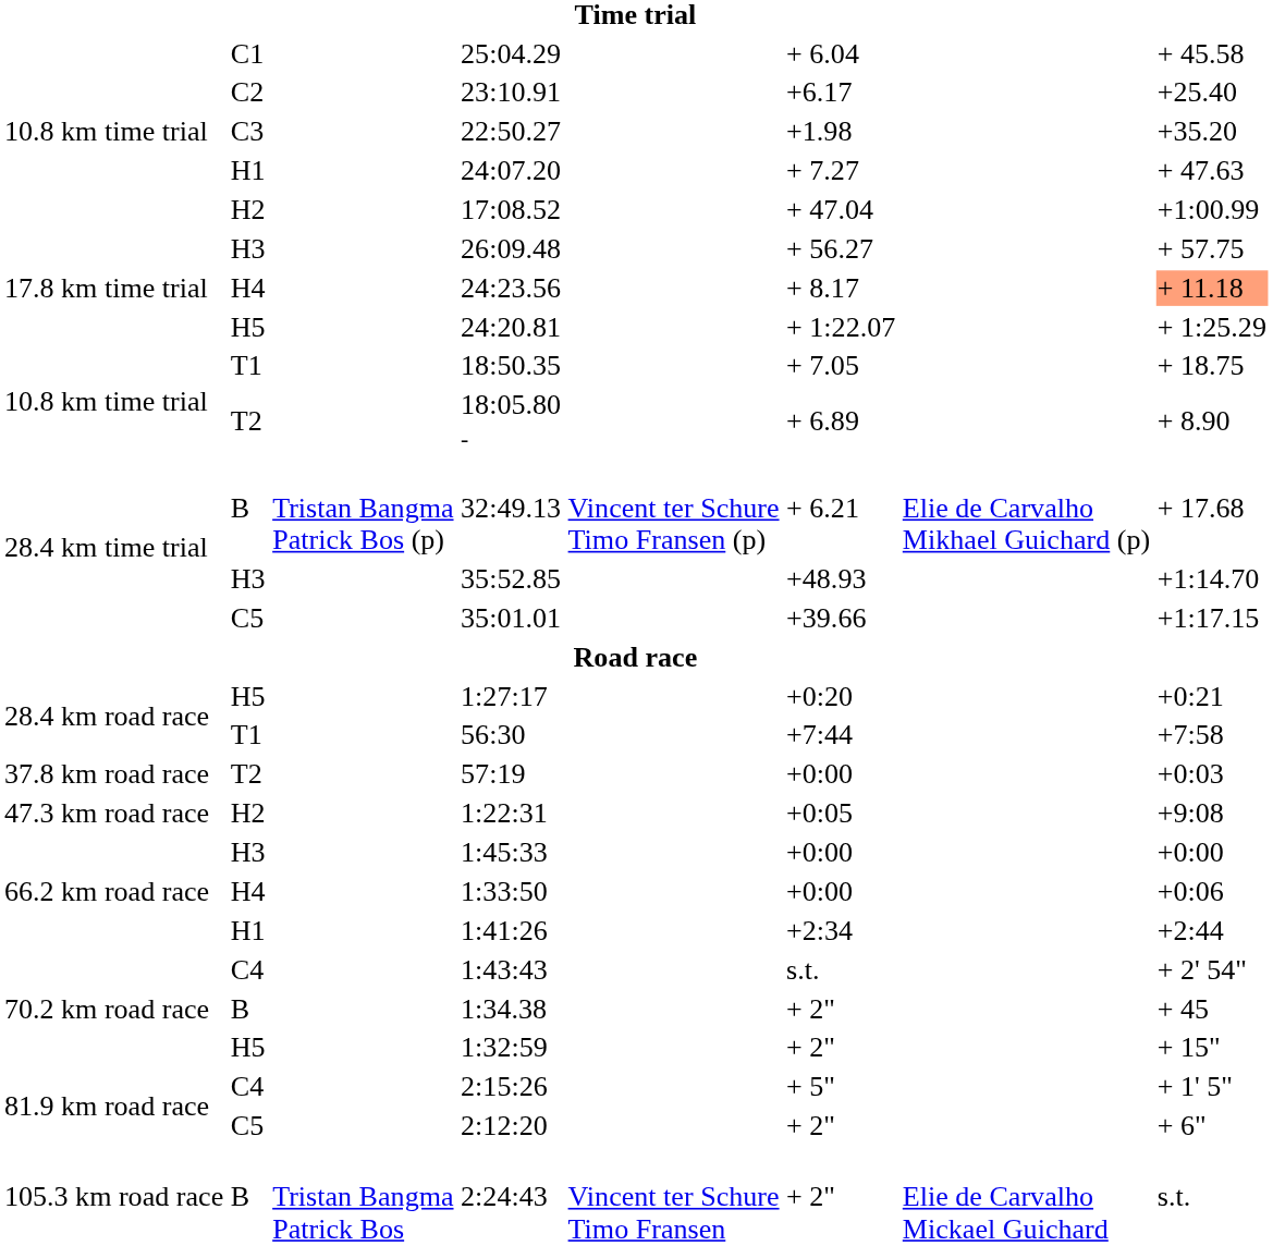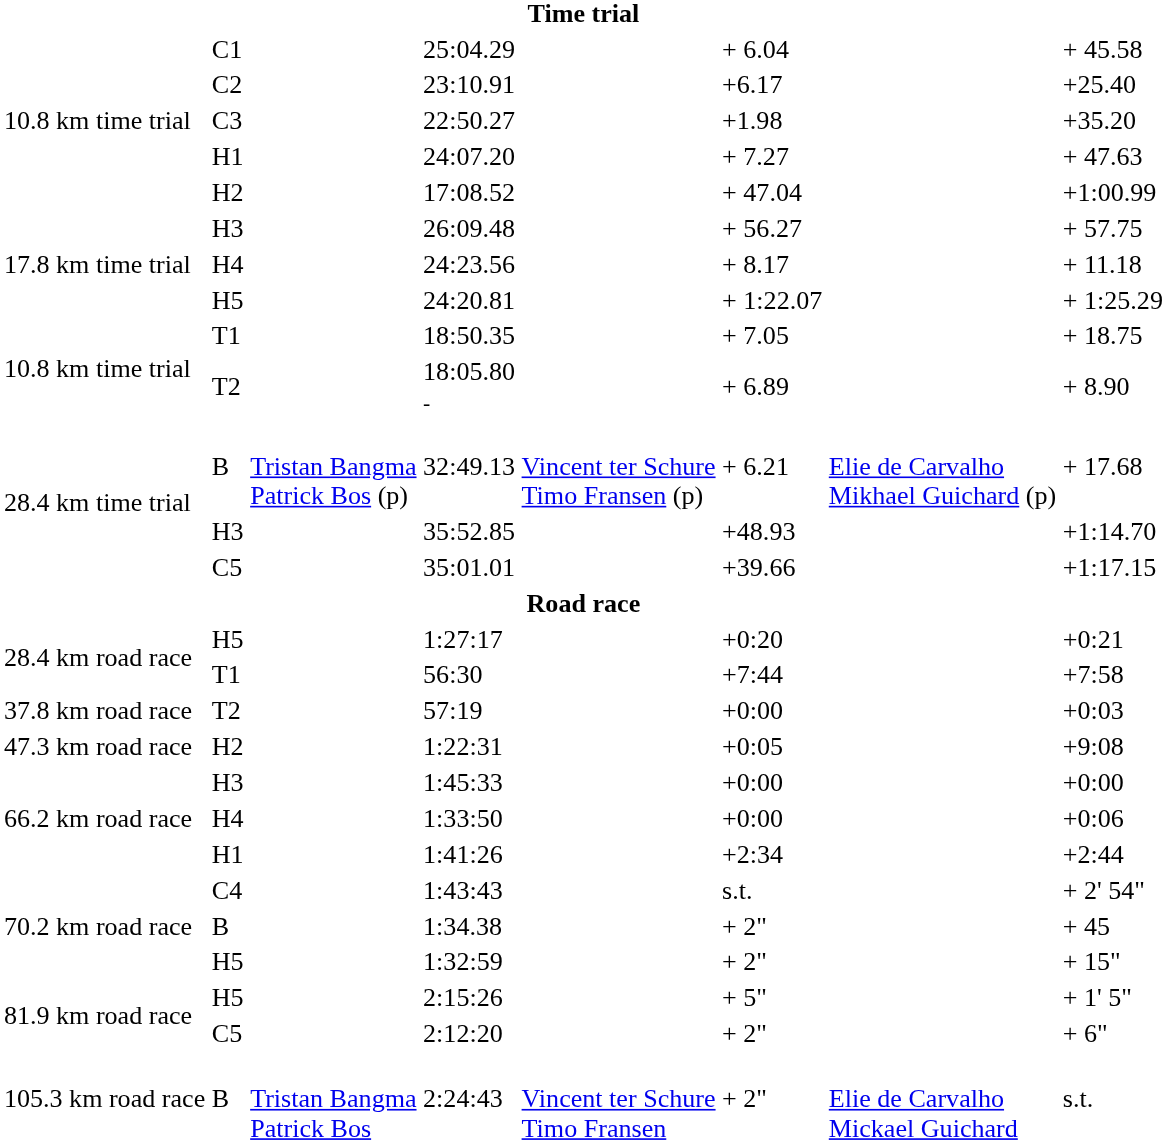 <table>
 <tr>
 <th colspan=8>Time trial</th>
 </tr>
 <tr>
 <td rowspan=5>10.8 km time trial</td>
 <td>C1</td>
 <td></td>
 <td>25:04.29</td>
 <td></td>
 <td>+ 6.04</td>
 <td></td>
 <td>+ 45.58</td>
 </tr>
 <tr>
 <td>C2</td>
 <td></td>
 <td>23:10.91</td>
 <td></td>
 <td>+6.17</td>
 <td></td>
 <td>+25.40</td>
 </tr>
 <tr>
 <td>C3</td>
 <td></td>
 <td>22:50.27</td>
 <td></td>
 <td>+1.98</td>
 <td></td>
 <td>+35.20</td>
 </tr>
 <tr>
 <td>H1</td>
 <td></td>
 <td>24:07.20</td>
 <td></td>
 <td>+ 7.27</td>
 <td></td>
 <td>+ 47.63</td>
 </tr>
 <tr>
 <td>H2</td>
 <td></td>
 <td>17:08.52</td>
 <td></td>
 <td>+ 47.04</td>
 <td></td>
 <td>+1:00.99</td>
 </tr>
 <tr>
 <td rowspan=3>17.8 km time trial</td>
 <td>H3</td>
 <td></td>
 <td>26:09.48</td>
 <td></td>
 <td>+ 56.27</td>
 <td></td>
 <td>+ 57.75</td>
 </tr>
 <tr>
 <td>H4</td>
 <td></td>
 <td>24:23.56</td>
 <td></td>
 <td>+ 8.17</td>
 <td></td>
-<td style="background: lightsalmon;">+ 11.18</td>
+<td>+ 11.18</td>
 </tr>
 <tr>
 <td>H5</td>
 <td></td>
 <td>24:20.81</td>
 <td></td>
 <td>+ 1:22.07</td>
 <td></td>
 <td>+ 1:25.29</td>
 </tr>
 <tr>
 <td rowspan=2>10.8 km time trial</td>
 <td>T1</td>
 <td align="left"></td>
 <td>18:50.35</td>
 <td align="left"></td>
 <td>+ 7.05</td>
 <td align="left"></td>
 <td>+ 18.75</td>
 </tr>
 <tr>
 <td>T2</td>
 <td align="left"></td>
 <td>18:05.80<br><small> - </small></td>
 <td align="left"></td>
 <td>+ 6.89</td>
 <td align="left"></td>
 <td>+ 8.90</td>
 </tr>
 <tr>
 <td rowspan=3>28.4 km time trial</td>
 <td>B</td>
 <td><br><a href='#'>Tristan Bangma</a><br><a href='#'>Patrick Bos</a> (p)</td>
 <td>32:49.13</td>
 <td><br><a href='#'>Vincent ter Schure</a><br><a href='#'>Timo Fransen</a> (p)</td>
 <td>+ 6.21</td>
 <td><br><a href='#'>Elie de Carvalho</a><br><a href='#'>Mikhael Guichard</a> (p)</td>
 <td>+ 17.68</td>
 </tr>
 <tr>
 <td>H3</td>
 <td></td>
 <td>35:52.85</td>
 <td></td>
 <td>+48.93</td>
 <td></td>
 <td>+1:14.70</td>
 </tr>
 <tr>
 <td>C5</td>
 <td></td>
 <td>35:01.01</td>
 <td></td>
 <td>+39.66</td>
 <td></td>
 <td>+1:17.15</td>
 </tr>
 <tr>
 <th colspan=8>Road race</th>
 </tr>
 <tr>
 <td rowspan=2>28.4 km road race</td>
 <td>H5</td>
 <td></td>
 <td>1:27:17</td>
 <td></td>
 <td>+0:20</td>
 <td></td>
 <td>+0:21</td>
 </tr>
 <tr>
 <td>T1</td>
 <td></td>
 <td>56:30</td>
 <td></td>
 <td>+7:44</td>
 <td></td>
 <td>+7:58</td>
 </tr>
 <tr>
 <td>37.8 km road race</td>
 <td>T2</td>
 <td></td>
 <td>57:19</td>
 <td></td>
 <td>+0:00</td>
 <td></td>
 <td>+0:03</td>
 </tr>
 <tr>
 <td>47.3 km road race</td>
 <td>H2</td>
 <td></td>
 <td>1:22:31</td>
 <td></td>
 <td>+0:05</td>
 <td></td>
 <td>+9:08</td>
 </tr>
 <tr>
 <td rowspan=3>66.2 km road race</td>
 <td>H3</td>
 <td></td>
 <td>1:45:33</td>
 <td></td>
 <td>+0:00</td>
 <td></td>
 <td>+0:00</td>
 </tr>
 <tr>
 <td>H4</td>
 <td></td>
 <td>1:33:50</td>
 <td></td>
 <td>+0:00</td>
 <td></td>
 <td>+0:06</td>
 </tr>
 <tr>
 <td>H1</td>
 <td></td>
 <td>1:41:26</td>
 <td></td>
 <td>+2:34</td>
 <td></td>
 <td>+2:44</td>
 </tr>
 <tr>
 <td rowspan=3>70.2 km road race</td>
 <td>C4</td>
 <td></td>
 <td>1:43:43</td>
 <td></td>
 <td>s.t.</td>
 <td></td>
 <td>+ 2' 54"</td>
 </tr>
 <tr>
 <td>B</td>
 <td></td>
 <td>1:34.38</td>
 <td></td>
 <td>+ 2"</td>
 <td></td>
 <td>+ 45</td>
 </tr>
 <tr>
 <td>H5</td>
 <td></td>
 <td>1:32:59</td>
 <td></td>
 <td>+ 2"</td>
 <td></td>
 <td>+ 15"</td>
 </tr>
 <tr>
 <td rowspan=2>81.9 km road race</td>
-<td>C4</td>
+<td>H5</td>
 <td></td>
 <td>2:15:26</td>
 <td></td>
 <td>+ 5"</td>
 <td></td>
 <td>+ 1' 5"</td>
 </tr>
 <tr>
 <td>C5</td>
 <td></td>
 <td>2:12:20</td>
 <td></td>
 <td>+ 2"</td>
 <td></td>
 <td>+ 6"</td>
 </tr>
 <tr>
 <td>105.3 km road race</td>
 <td>B</td>
 <td><br><a href='#'>Tristan Bangma</a><br><a href='#'>Patrick Bos</a></td>
 <td>2:24:43</td>
 <td><br><a href='#'>Vincent ter Schure</a><br><a href='#'>Timo Fransen</a></td>
 <td>+ 2"</td>
 <td><br><a href='#'>Elie de Carvalho</a><br><a href='#'>Mickael Guichard</a></td>
 <td>s.t.</td>
 </tr>
 </table>
